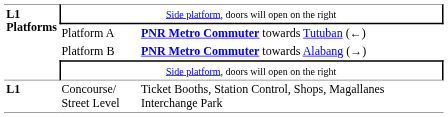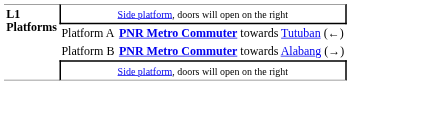 <table table border=0 cellspacing=0 cellpadding=3>
 <tr>
 <td style="border-top:solid 1px gray;border-bottom:solid 1px gray;" rowspan=4 valign=top><strong>L1<br>Platforms</strong></td>
 <td style="border-top:solid 1px gray;border-right:solid 2px black;border-left:solid 2px black;border-bottom:solid 2px black;text-align:center;" colspan=2><small><a href='#'>Side platform</a>, doors will open on the right</small></td>
 </tr>
 <tr>
 <td>Platform A</td>
 <td><a href='#'><span><strong>PNR Metro Commuter</strong></span></a> towards <a href='#'>Tutuban</a> (←)</td>
 </tr>
 <tr>
 <td>Platform B</td>
 <td><a href='#'><span><strong>PNR Metro Commuter</strong></span></a> towards <a href='#'>Alabang</a> (→)</td>
 </tr>
 <tr>
 <td style="border-top:solid 2px black;border-right:solid 2px black;border-left:solid 2px black;border-bottom:solid 1px gray;text-align:center;" colspan=2><small><a href='#'>Side platform</a>, doors will open on the right</small></td>
 </tr>
-<tr>
-<td style="border-bottom:solid 1px gray;" width=50 valign=top><strong>L1</strong></td>
-<td style="border-bottom:solid 1px gray;" width=100 valign=top>Concourse/<br>Street Level</td>
-<td style="border-bottom:solid 1px gray;" width=400 valign=top>Ticket Booths, Station Control, Shops, Magallanes Interchange Park</td>
-</tr>
 </table>
